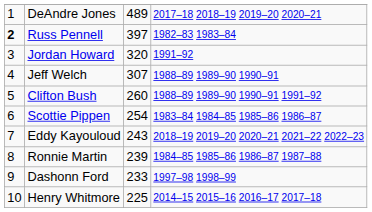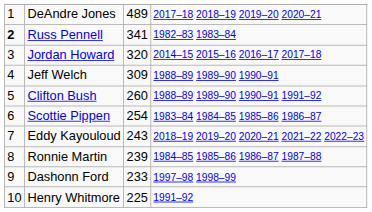 <table class="wikitable">
 <tr>
 </tr>
 <tr>
 <td>1</td>
 <td>DeAndre Jones</td>
 <td>489</td>
 <td style="font-size:80%;"><a href='#'>2017–18</a> <a href='#'>2018–19</a> <a href='#'>2019–20</a> <a href='#'>2020–21</a></td>
 </tr>
 <tr>
 <td><strong>2</strong></td>
 <td><a href='#'>Russ Pennell</a></td>
-<td>397</td>
+<td>341</td>
 <td style="font-size:80%;"><a href='#'>1982–83</a> <a href='#'>1983–84</a></td>
 </tr>
 <tr>
 <td>3</td>
 <td><a href='#'>Jordan Howard</a></td>
 <td>320</td>
-<td style="font-size:80%;"><a href='#'>1991–92</a></td>
+<td style="font-size:80%;"><a href='#'>2014–15</a> <a href='#'>2015–16</a> <a href='#'>2016–17</a> <a href='#'>2017–18</a></td>
 </tr>
 <tr>
 <td>4</td>
 <td>Jeff Welch</td>
-<td>307</td>
+<td>309</td>
 <td style="font-size:80%;"><a href='#'>1988–89</a> <a href='#'>1989–90</a> <a href='#'>1990–91</a></td>
 </tr>
 <tr>
 <td>5</td>
 <td><a href='#'>Clifton Bush</a></td>
 <td>260</td>
 <td style="font-size:80%;"><a href='#'>1988–89</a> <a href='#'>1989–90</a> <a href='#'>1990–91</a> <a href='#'>1991–92</a></td>
 </tr>
 <tr>
 <td>6</td>
 <td><a href='#'>Scottie Pippen</a></td>
 <td>254</td>
 <td style="font-size:80%;"><a href='#'>1983–84</a> <a href='#'>1984–85</a> <a href='#'>1985–86</a> <a href='#'>1986–87</a></td>
 </tr>
 <tr>
 <td>7</td>
 <td>Eddy Kayouloud</td>
 <td>243</td>
 <td style="font-size:80%;"><a href='#'>2018–19</a> <a href='#'>2019–20</a> <a href='#'>2020–21</a> <a href='#'>2021–22</a> <a href='#'>2022–23</a></td>
 </tr>
 <tr>
 <td>8</td>
 <td>Ronnie Martin</td>
 <td>239</td>
 <td style="font-size:80%;"><a href='#'>1984–85</a> <a href='#'>1985–86</a> <a href='#'>1986–87</a> <a href='#'>1987–88</a></td>
 </tr>
 <tr>
 <td>9</td>
 <td>Dashonn Ford</td>
 <td>233</td>
 <td style="font-size:80%;"><a href='#'>1997–98</a> <a href='#'>1998–99</a></td>
 </tr>
 <tr>
 <td>10</td>
 <td>Henry Whitmore</td>
 <td>225</td>
-<td style="font-size:80%;"><a href='#'>2014–15</a> <a href='#'>2015–16</a> <a href='#'>2016–17</a> <a href='#'>2017–18</a></td>
+<td style="font-size:80%;"><a href='#'>1991–92</a></td>
 </tr>
 </table>
